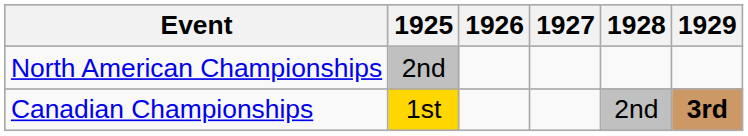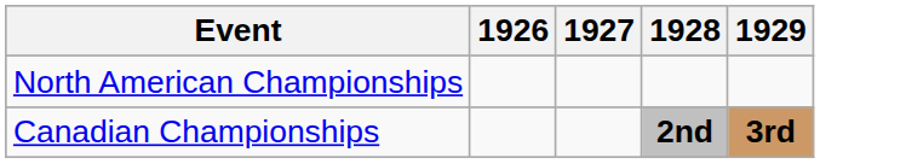 <table class="wikitable">
 <tr>
 <th>Event</th>
-<th>1925</th>
 <th>1926</th>
 <th>1927</th>
 <th>1928</th>
 <th>1929</th>
 </tr>
 <tr>
 <td><a href='#'>North American Championships</a></td>
-<td align="center" bgcolor="silver">2nd</td>
 <td></td>
 <td></td>
 <td></td>
 <td></td>
 </tr>
 <tr>
 <td><a href='#'>Canadian Championships</a></td>
-<td align="center" bgcolor="gold">1st</td>
 <td></td>
 <td></td>
-<td align="center" bgcolor="silver">2nd</td>
+<td align="center" bgcolor="silver"><strong>2nd</strong></td>
 <td align="center" bgcolor="cc9966"><strong>3rd</strong></td>
 </tr>
 </table>
